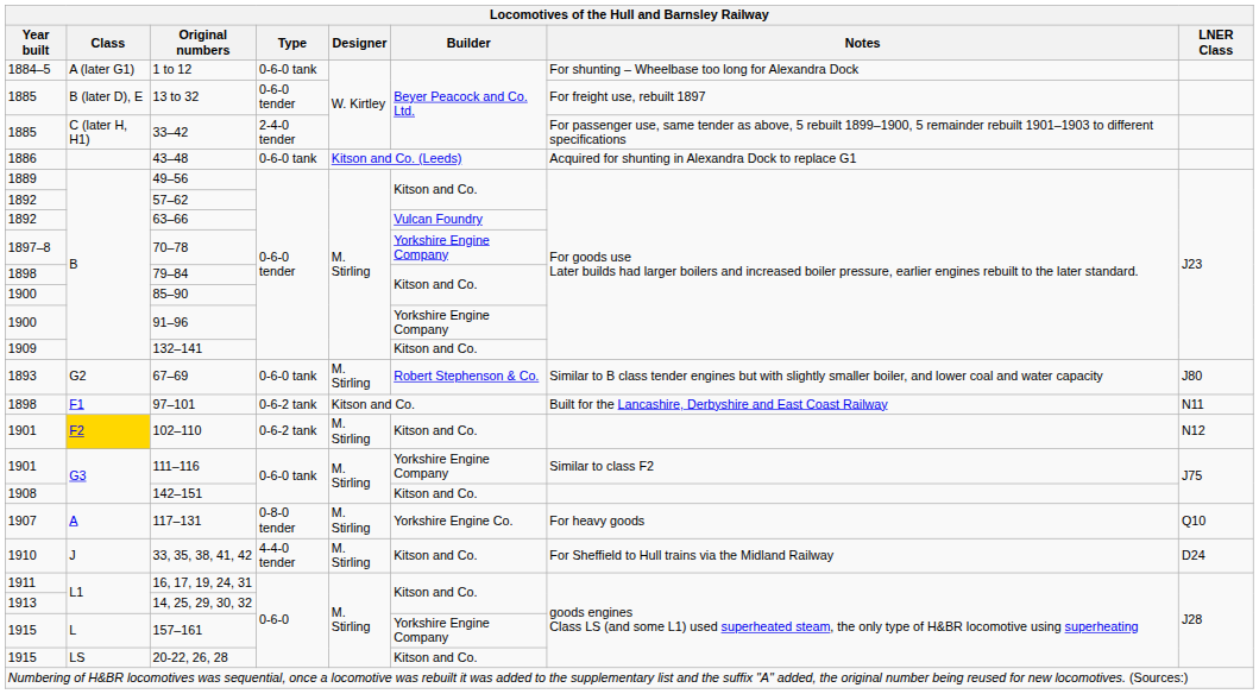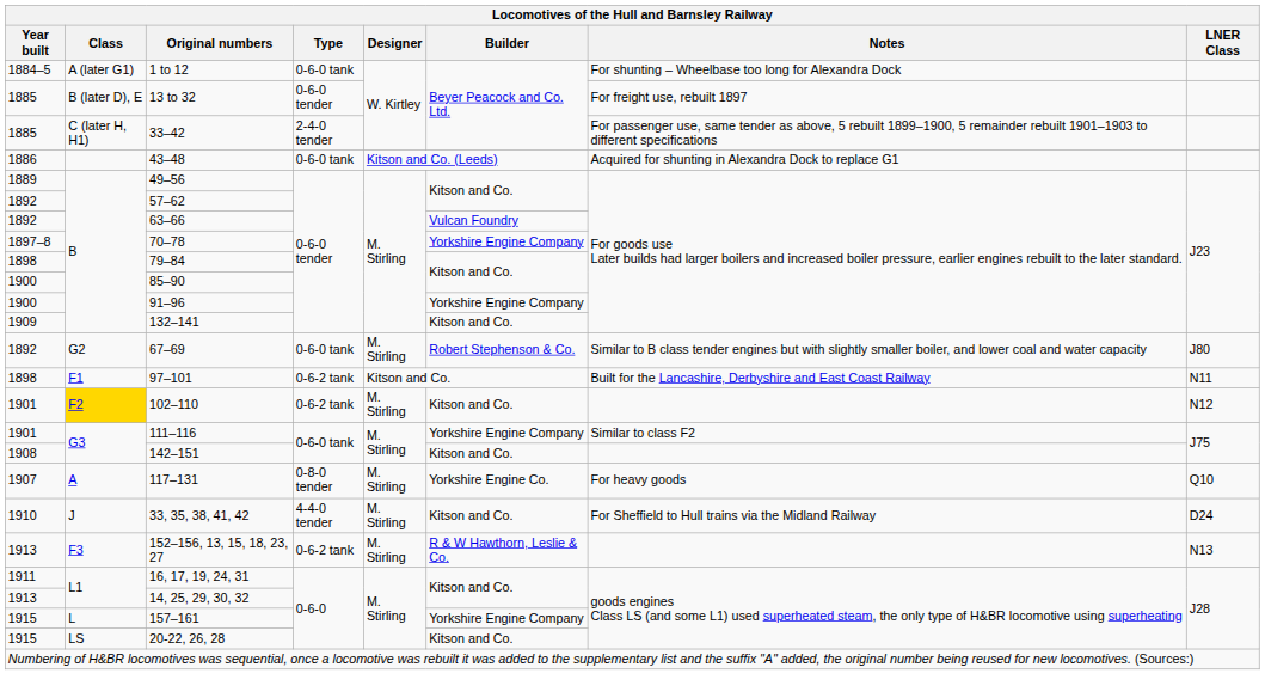 <table class="wikitable collapsible">
 <tr>
 <th colspan=8>Locomotives of the Hull and Barnsley Railway</th>
 </tr>
 <tr>
 <th>Year built</th>
 <th>Class</th>
 <th>Original numbers</th>
 <th>Type</th>
 <th>Designer</th>
 <th>Builder</th>
 <th>Notes</th>
 <th>LNER Class</th>
 </tr>
 <tr>
 <td>1884–5</td>
 <td>A (later G1)</td>
 <td>1 to 12</td>
 <td>0-6-0 tank</td>
 <td rowspan=3>W. Kirtley</td>
 <td rowspan=3><a href='#'>Beyer Peacock and Co. Ltd.</a></td>
 <td>For shunting – Wheelbase too long for Alexandra Dock</td>
 <td></td>
 </tr>
 <tr>
 <td>1885</td>
 <td>B (later D), E</td>
 <td>13 to 32</td>
 <td>0-6-0 tender</td>
 <td>For freight use, rebuilt 1897</td>
 <td></td>
 </tr>
 <tr>
 <td>1885</td>
 <td>C (later H, H1)</td>
 <td>33–42</td>
 <td>2-4-0 tender</td>
 <td>For passenger use, same tender as above, 5 rebuilt 1899–1900, 5 remainder rebuilt 1901–1903 to different specifications</td>
 <td></td>
 </tr>
 <tr>
 <td>1886</td>
 <td></td>
 <td>43–48</td>
 <td>0-6-0 tank</td>
 <td colspan=2><a href='#'>Kitson and Co. (Leeds)</a></td>
 <td>Acquired for shunting in Alexandra Dock to replace G1</td>
 <td></td>
 </tr>
 <tr>
 <td>1889</td>
 <td rowspan=8>B</td>
 <td>49–56</td>
 <td rowspan=8>0-6-0 tender</td>
 <td rowspan=8>M. Stirling</td>
 <td rowspan=2>Kitson and Co.</td>
 <td rowspan=8>For goods use<br>Later builds had larger boilers and increased boiler pressure, earlier engines rebuilt to the later standard.</td>
 <td rowspan=8>J23</td>
 </tr>
 <tr>
 <td>1892</td>
 <td>57–62</td>
 </tr>
 <tr>
 <td>1892</td>
 <td>63–66</td>
 <td><a href='#'>Vulcan Foundry</a></td>
 </tr>
 <tr>
 <td>1897–8</td>
 <td>70–78</td>
 <td><a href='#'>Yorkshire Engine Company</a></td>
 </tr>
 <tr>
 <td>1898</td>
 <td>79–84</td>
 <td rowspan=2>Kitson and Co.</td>
 </tr>
 <tr>
 <td>1900</td>
 <td>85–90</td>
 </tr>
 <tr>
 <td>1900</td>
 <td>91–96</td>
 <td>Yorkshire Engine Company</td>
 </tr>
 <tr>
 <td>1909</td>
 <td>132–141</td>
 <td>Kitson and Co.</td>
 </tr>
 <tr>
-<td>1893</td>
+<td>1892</td>
 <td>G2</td>
 <td>67–69</td>
 <td>0-6-0 tank</td>
 <td>M. Stirling</td>
 <td><a href='#'>Robert Stephenson & Co.</a></td>
 <td>Similar to B class tender engines but with slightly smaller boiler, and lower coal and water capacity</td>
 <td>J80</td>
 </tr>
 <tr>
 <td>1898</td>
 <td><a href='#'>F1</a></td>
 <td>97–101</td>
 <td>0-6-2 tank</td>
 <td colspan=2>Kitson and Co.</td>
 <td>Built for the <a href='#'>Lancashire, Derbyshire and East Coast Railway</a></td>
 <td>N11</td>
 </tr>
 <tr>
 <td>1901</td>
 <td style="background: gold;"><a href='#'>F2</a></td>
 <td>102–110</td>
 <td>0-6-2 tank</td>
 <td>M. Stirling</td>
 <td>Kitson and Co.</td>
 <td></td>
 <td>N12</td>
 </tr>
 <tr>
 <td>1901</td>
 <td rowspan=2><a href='#'>G3</a></td>
 <td>111–116</td>
 <td rowspan=2>0-6-0 tank</td>
 <td rowspan=2>M. Stirling</td>
 <td>Yorkshire Engine Company</td>
 <td rowpsan=2>Similar to class F2</td>
 <td rowspan=2>J75</td>
 </tr>
 <tr>
 <td>1908</td>
 <td>142–151</td>
 <td>Kitson and Co.</td>
 </tr>
 <tr>
 <td>1907</td>
 <td><a href='#'>A</a></td>
 <td>117–131</td>
 <td>0-8-0 tender</td>
 <td>M. Stirling</td>
 <td>Yorkshire Engine Co.</td>
 <td>For heavy goods</td>
 <td>Q10</td>
 </tr>
 <tr>
 <td>1910</td>
 <td>J</td>
 <td>33, 35, 38, 41, 42</td>
 <td>4-4-0 tender</td>
 <td>M. Stirling</td>
 <td>Kitson and Co.</td>
 <td>For Sheffield to Hull trains via the Midland Railway</td>
 <td>D24</td>
 </tr>
 <tr>
+<td>1913</td>
+<td><a href='#'>F3</a></td>
+<td>152–156, 13, 15, 18, 23, 27</td>
+<td>0-6-2 tank</td>
+<td>M. Stirling</td>
+<td><a href='#'>R & W Hawthorn, Leslie & Co.</a></td>
+<td></td>
+<td>N13</td>
+</tr>
+<tr>
 <td>1911</td>
 <td rowspan=2>L1</td>
 <td>16, 17, 19, 24, 31</td>
 <td rowspan=4>0-6-0</td>
 <td rowspan=4>M. Stirling</td>
 <td rowspan=2>Kitson and Co.</td>
 <td rowspan=4>goods engines<br>Class LS (and some L1) used <a href='#'>superheated steam</a>, the only type of H&BR locomotive using <a href='#'>superheating</a></td>
 <td rowspan=4>J28</td>
 </tr>
 <tr>
 <td>1913</td>
 <td>14, 25, 29, 30, 32</td>
 </tr>
 <tr>
 <td>1915</td>
 <td>L</td>
 <td>157–161</td>
 <td>Yorkshire Engine Company</td>
 </tr>
 <tr>
 <td>1915</td>
 <td>LS</td>
 <td>20-22, 26, 28</td>
 <td>Kitson and Co.</td>
 </tr>
 <tr>
 <td colspan=8><em>Numbering of H&BR locomotives was sequential, once a locomotive was rebuilt it was added to the supplementary list and the suffix "A" added, the original number being reused for new locomotives.</em> (Sources:)</td>
 </tr>
 </table>
